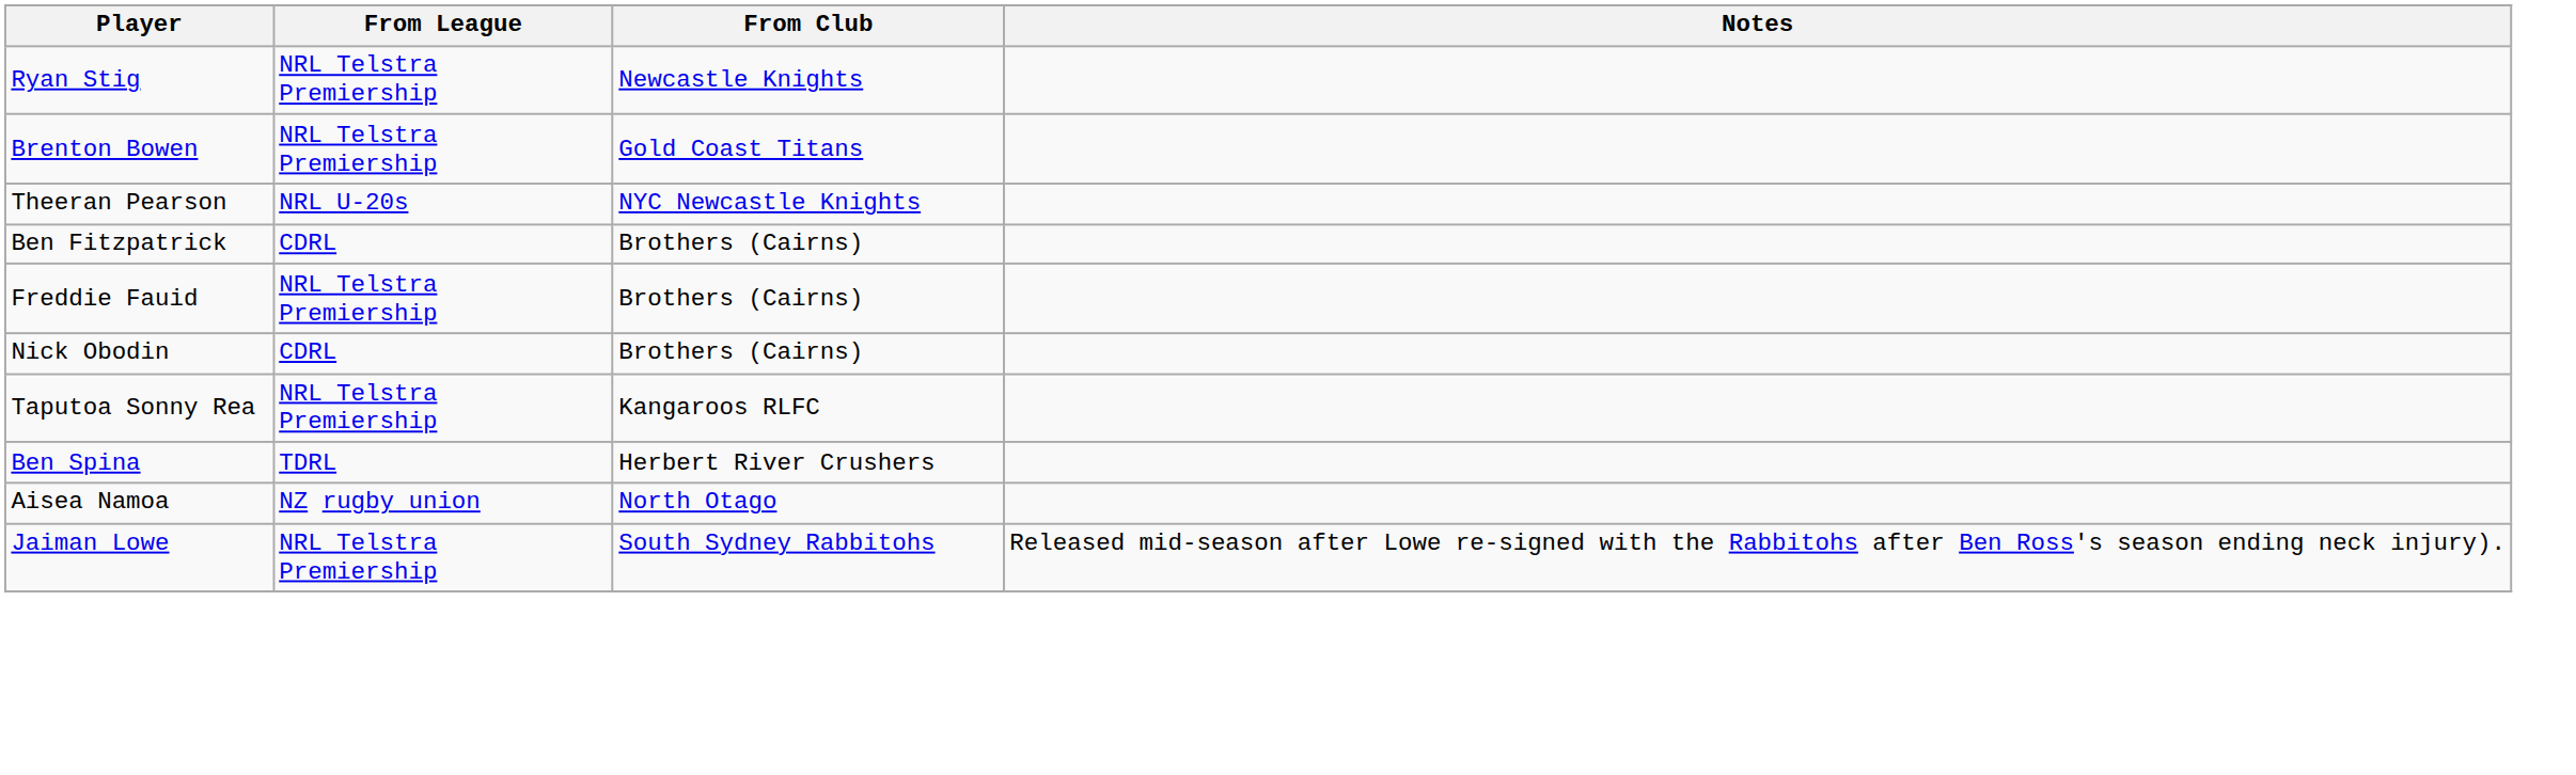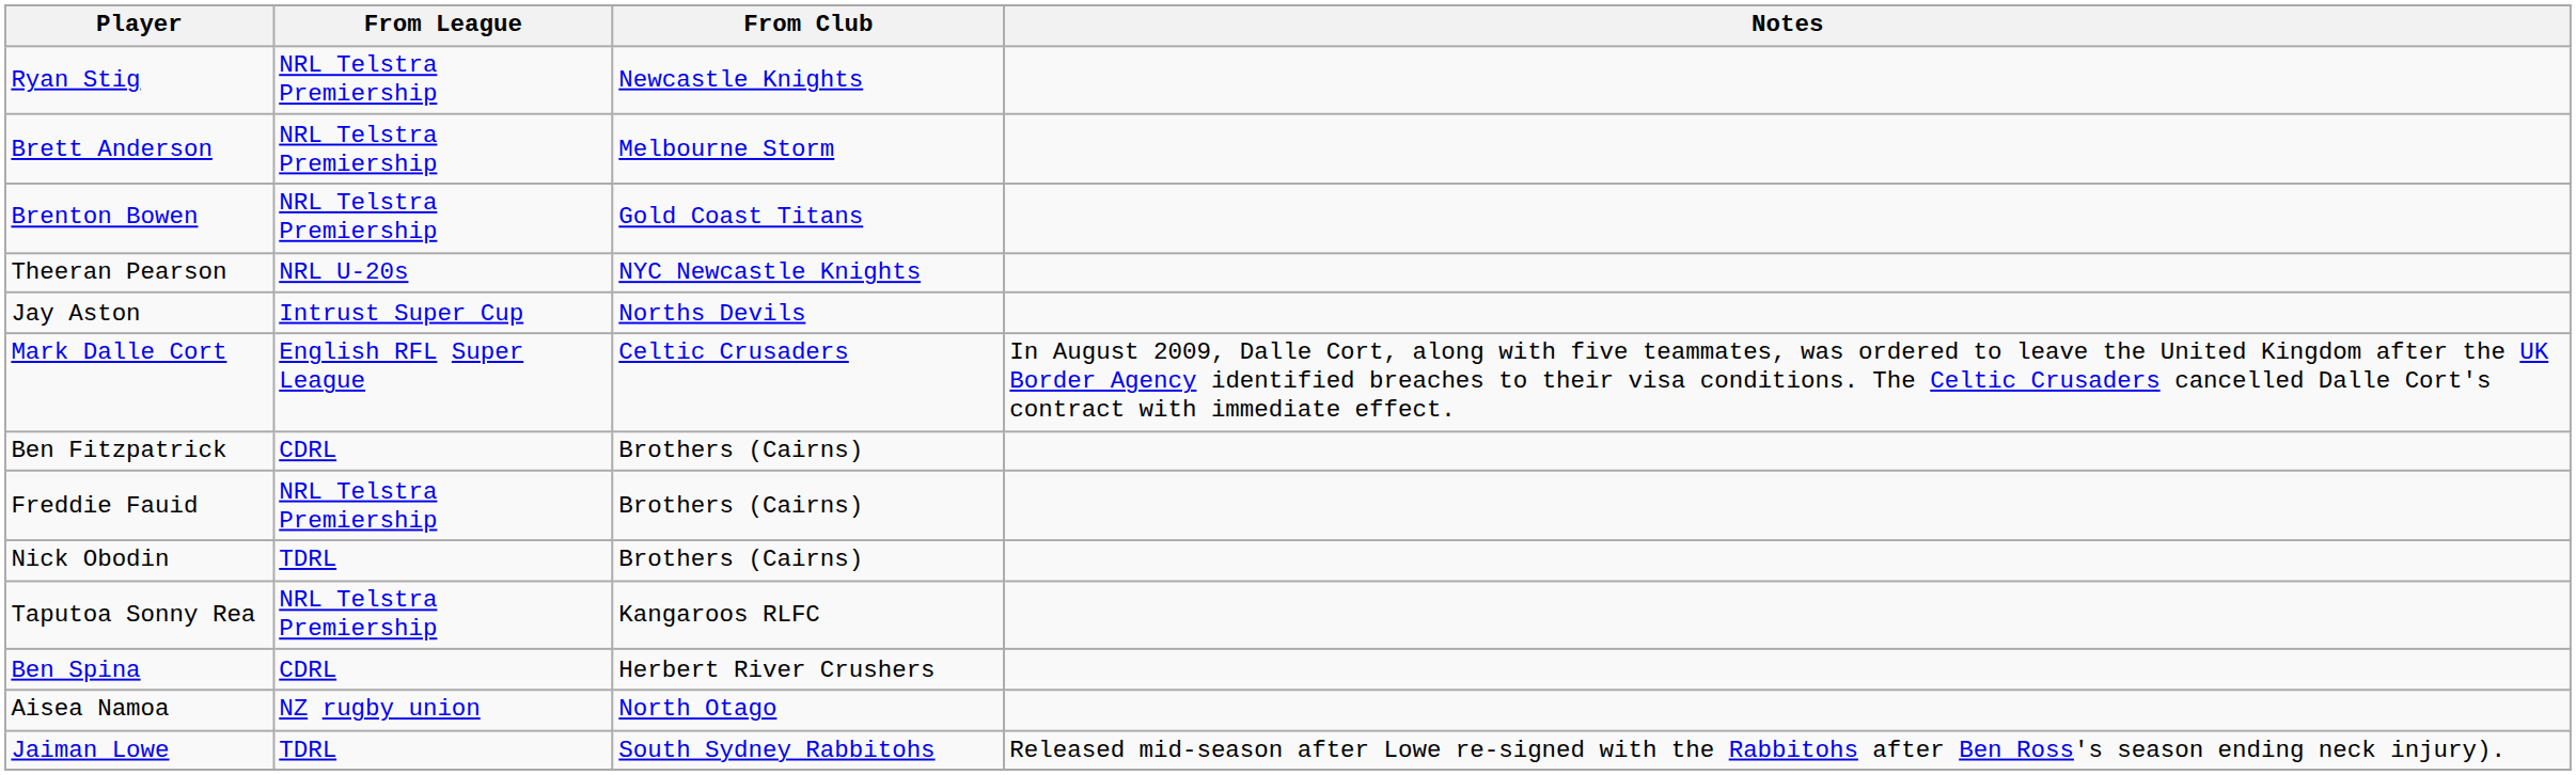 <table class="wikitable" style="font-size:90%">
 <tr style="vertical-align: top;">
 </tr>
 <tr bgcolor="#efefef">
 <th width="125 ">Player</th>
 <th width="160 ">From League</th>
 <th width="185 ">From Club</th>
 <th width=" ">Notes</th>
 </tr>
 <tr>
 <td><a href='#'>Ryan Stig</a></td>
 <td><a href='#'>NRL Telstra Premiership</a></td>
 <td> <a href='#'>Newcastle Knights</a></td>
 <td></td>
 </tr>
 <tr>
+<td><a href='#'>Brett Anderson</a></td>
+<td><a href='#'>NRL Telstra Premiership</a></td>
+<td> <a href='#'>Melbourne Storm</a></td>
+<td></td>
+</tr>
+<tr>
 <td><a href='#'>Brenton Bowen</a></td>
 <td><a href='#'>NRL Telstra Premiership</a></td>
 <td> <a href='#'>Gold Coast Titans</a></td>
 <td></td>
 </tr>
 <tr>
 <td>Theeran Pearson</td>
 <td><a href='#'>NRL U-20s</a></td>
 <td> <a href='#'>NYC Newcastle Knights</a></td>
 <td></td>
+</tr>
+<tr>
+<td>Jay Aston</td>
+<td><a href='#'>Intrust Super Cup</a></td>
+<td> <a href='#'>Norths Devils</a></td>
+<td></td>
+</tr>
+<tr style="vertical-align: top;">
+<td><a href='#'>Mark Dalle Cort</a></td>
+<td><a href='#'>English RFL</a> <a href='#'>Super League</a></td>
+<td> <a href='#'>Celtic Crusaders</a></td>
+<td>In August 2009, Dalle Cort, along with five teammates, was ordered to leave the United Kingdom after the <a href='#'>UK Border Agency</a> identified breaches to their visa conditions. The <a href='#'>Celtic Crusaders</a> cancelled Dalle Cort's contract with immediate effect.</td>
 </tr>
 <tr>
 <td>Ben Fitzpatrick</td>
 <td><a href='#'>CDRL</a></td>
 <td> Brothers (Cairns)</td>
 <td></td>
 </tr>
 <tr>
 <td>Freddie Fauid</td>
 <td><a href='#'>NRL Telstra Premiership</a></td>
 <td> Brothers (Cairns)</td>
 <td></td>
 </tr>
 <tr>
 <td>Nick Obodin</td>
-<td><a href='#'>CDRL</a></td>
+<td><a href='#'>TDRL</a></td>
 <td> Brothers (Cairns)</td>
 <td></td>
 </tr>
 <tr>
 <td>Taputoa Sonny Rea</td>
 <td><a href='#'>NRL Telstra Premiership</a></td>
 <td> Kangaroos RLFC</td>
 <td></td>
 </tr>
 <tr>
 <td><a href='#'>Ben Spina</a></td>
-<td><a href='#'>TDRL</a></td>
+<td><a href='#'>CDRL</a></td>
 <td> Herbert River Crushers</td>
 <td></td>
 </tr>
 <tr>
 <td>Aisea Namoa</td>
 <td><a href='#'>NZ</a> <a href='#'>rugby union</a></td>
 <td> <a href='#'>North Otago</a></td>
 </tr>
 <tr style="vertical-align: top;">
 <td><a href='#'>Jaiman Lowe</a></td>
-<td><a href='#'>NRL Telstra Premiership</a></td>
+<td><a href='#'>TDRL</a></td>
 <td> <a href='#'>South Sydney Rabbitohs</a></td>
 <td>Released mid-season after Lowe re-signed with the <a href='#'>Rabbitohs</a> after <a href='#'>Ben Ross</a>'s season ending neck injury).</td>
 </tr>
 <tr>
 </tr>
 </table>
